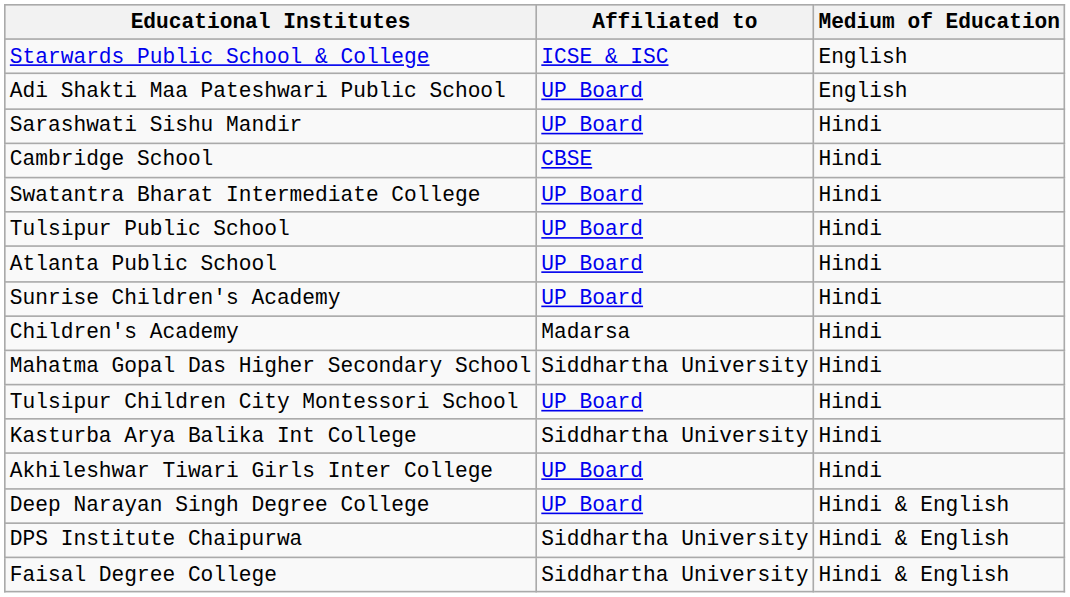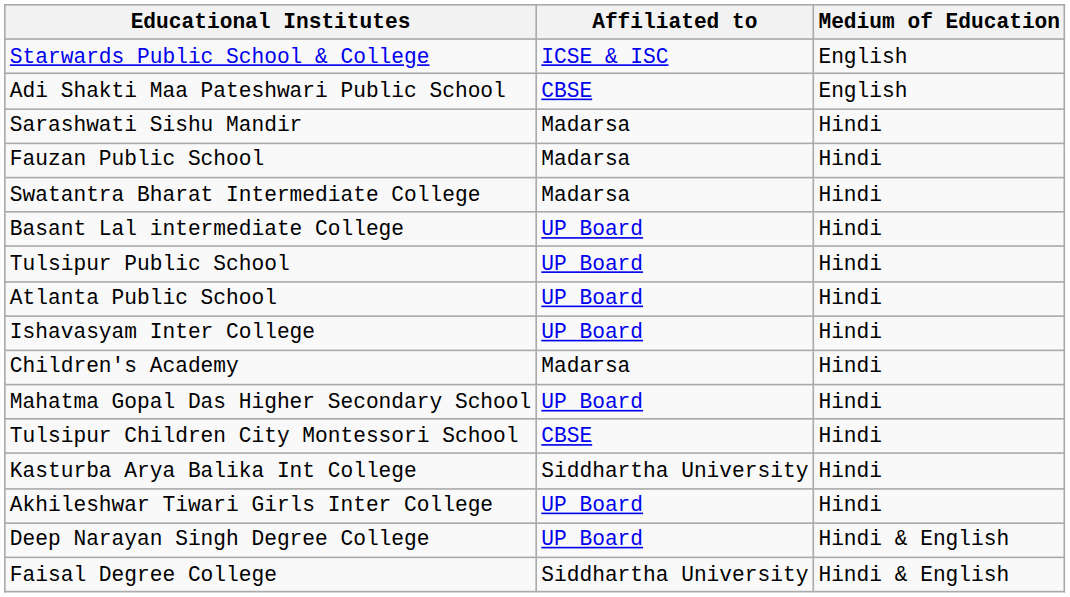 <table class="wikitable sortable" style="border:1px solid black" cellspacing="1" cellpadding="1" border="0">
 <tr>
 <th>Educational Institutes</th>
 <th>Affiliated to</th>
 <th>Medium of Education</th>
 </tr>
 <tr>
 <td><a href='#'>Starwards Public School & College</a></td>
 <td><a href='#'>ICSE & ISC</a></td>
 <td>English</td>
 </tr>
 <tr>
 <td>Adi Shakti Maa Pateshwari Public School</td>
-<td><a href='#'>UP Board</a></td>
+<td><a href='#'>CBSE</a></td>
 <td>English</td>
 </tr>
 <tr>
 <td>Sarashwati Sishu Mandir</td>
-<td><a href='#'>UP Board</a></td>
+<td>Madarsa</td>
 <td>Hindi</td>
 </tr>
 <tr>
-<td>Cambridge School</td>
-<td><a href='#'>CBSE</a></td>
+<td>Fauzan Public School</td>
+<td>Madarsa</td>
 <td>Hindi</td>
 </tr>
 <tr>
 <td>Swatantra Bharat Intermediate College</td>
+<td>Madarsa</td>
+<td>Hindi</td>
+</tr>
+<tr>
+<td>Basant Lal intermediate College</td>
 <td><a href='#'>UP Board</a></td>
 <td>Hindi</td>
 </tr>
 <tr>
 <td>Tulsipur Public School</td>
 <td><a href='#'>UP Board</a></td>
 <td>Hindi</td>
 </tr>
 <tr>
 <td>Atlanta Public School</td>
 <td><a href='#'>UP Board</a></td>
 <td>Hindi</td>
 </tr>
 <tr>
-<td>Sunrise Children's Academy</td>
+<td>Ishavasyam Inter College</td>
 <td><a href='#'>UP Board</a></td>
 <td>Hindi</td>
 </tr>
 <tr>
 <td>Children's Academy</td>
 <td>Madarsa</td>
 <td>Hindi</td>
 </tr>
 <tr>
 <td>Mahatma Gopal Das Higher Secondary School</td>
-<td>Siddhartha University</td>
+<td><a href='#'>UP Board</a></td>
 <td>Hindi</td>
 </tr>
 <tr>
 <td>Tulsipur Children City Montessori School</td>
-<td><a href='#'>UP Board</a></td>
+<td><a href='#'>CBSE</a></td>
 <td>Hindi</td>
 </tr>
 <tr>
 <td>Kasturba Arya Balika Int College</td>
 <td>Siddhartha University</td>
 <td>Hindi</td>
 </tr>
 <tr>
 <td>Akhileshwar Tiwari Girls Inter College</td>
 <td><a href='#'>UP Board</a></td>
 <td>Hindi</td>
 </tr>
 <tr>
 <td>Deep Narayan Singh Degree College</td>
 <td><a href='#'>UP Board</a></td>
 <td>Hindi & English</td>
 </tr>
 <tr>
-<td>DPS Institute Chaipurwa</td>
-<td>Siddhartha University</td>
-<td>Hindi & English</td>
-</tr>
-<tr>
 <td>Faisal Degree College</td>
 <td>Siddhartha University</td>
 <td>Hindi & English</td>
 </tr>
 </table>
